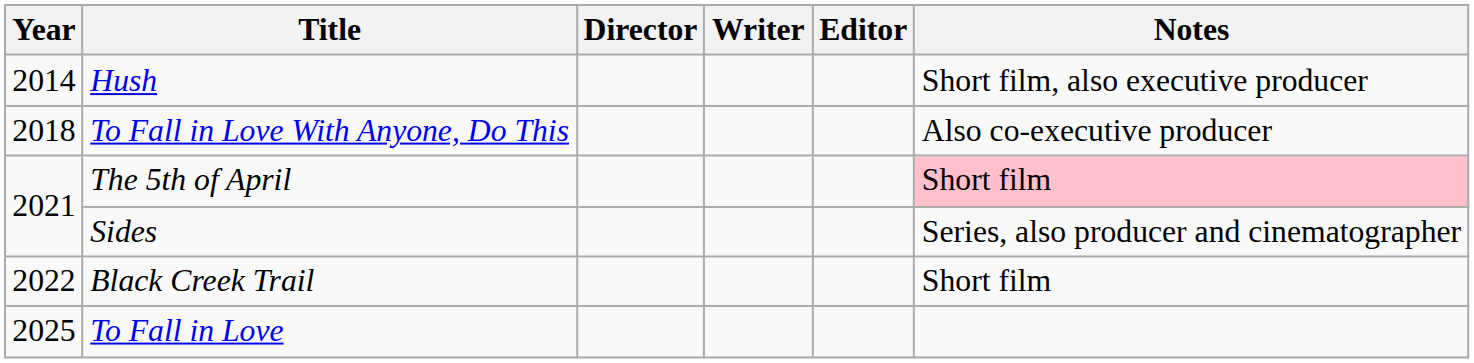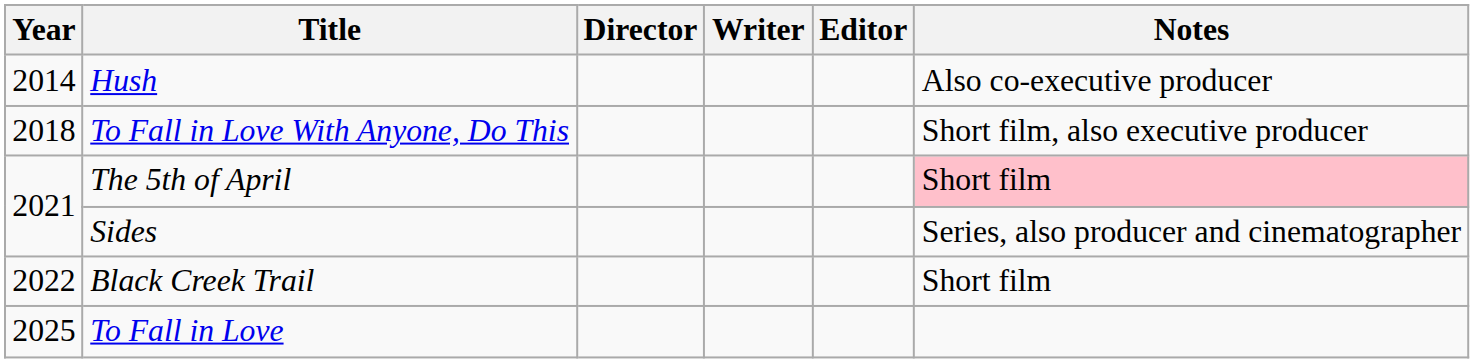 <table class="wikitable">
 <tr>
 <th>Year</th>
 <th>Title</th>
 <th>Director</th>
 <th>Writer</th>
 <th>Editor</th>
 <th>Notes</th>
 </tr>
 <tr>
 <td>2014</td>
 <td><a href='#'><em>Hush</em></a></td>
 <td></td>
 <td></td>
 <td></td>
-<td>Short film, also executive producer</td>
+<td>Also co-executive producer</td>
 </tr>
 <tr>
 <td>2018</td>
 <td><em><a href='#'>To Fall in Love With Anyone, Do This</a></em></td>
 <td></td>
 <td></td>
 <td></td>
-<td>Also co-executive producer</td>
+<td>Short film, also executive producer</td>
 </tr>
 <tr>
 <td rowspan="2">2021</td>
 <td><em>The 5th of April</em></td>
 <td></td>
 <td></td>
 <td></td>
 <td style="background: pink;">Short film</td>
 </tr>
 <tr>
 <td><em>Sides</em></td>
 <td></td>
 <td></td>
 <td></td>
 <td>Series, also producer and cinematographer</td>
 </tr>
 <tr>
 <td>2022</td>
 <td><em>Black Creek Trail</em></td>
 <td></td>
 <td></td>
 <td></td>
 <td>Short film</td>
 </tr>
 <tr>
 <td>2025</td>
 <td><a href='#'><em>To Fall in Love</em></a></td>
 <td></td>
 <td></td>
 <td></td>
 <td></td>
 </tr>
 </table>
